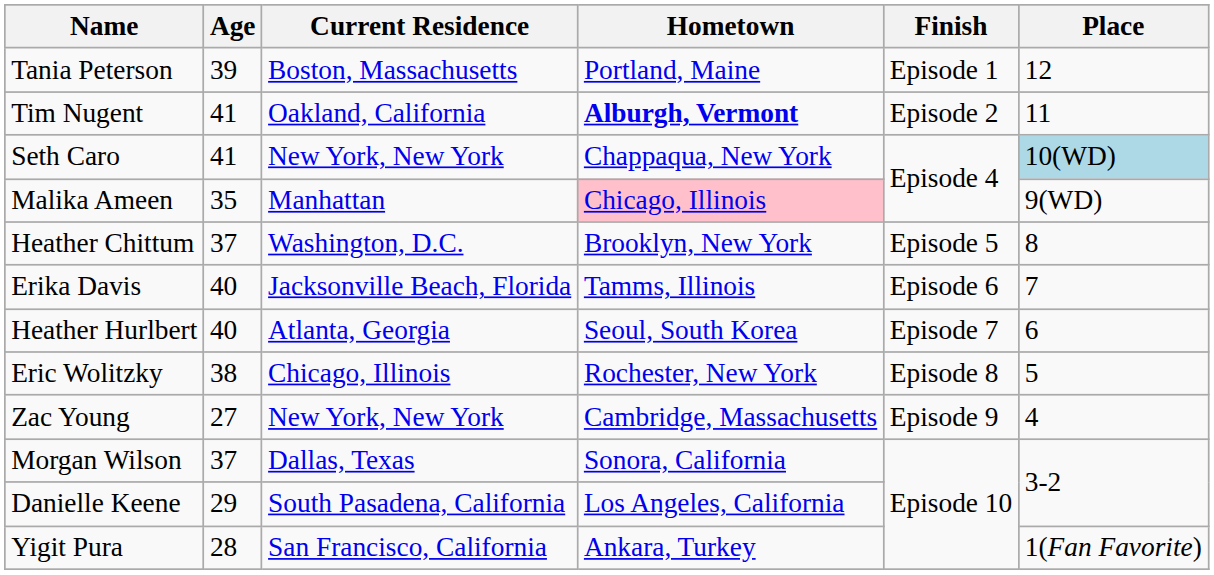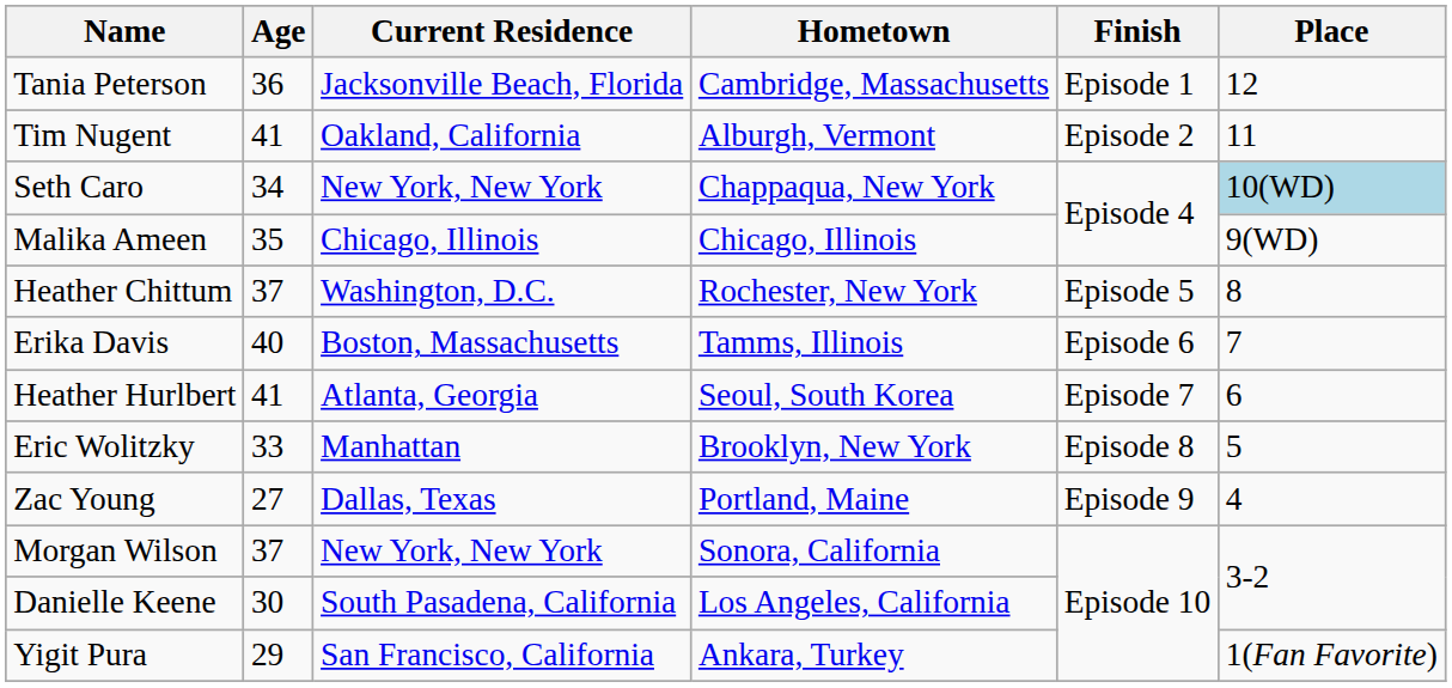 <table class="wikitable sortable">
 <tr>
 <th>Name</th>
 <th>Age</th>
 <th>Current Residence</th>
 <th>Hometown</th>
 <th>Finish</th>
 <th>Place</th>
 </tr>
 <tr>
 <td>Tania Peterson</td>
-<td>39</td>
-<td><a href='#'>Boston, Massachusetts</a></td>
-<td><a href='#'>Portland, Maine</a></td>
+<td>36</td>
+<td><a href='#'>Jacksonville Beach, Florida</a></td>
+<td><a href='#'>Cambridge, Massachusetts</a></td>
 <td>Episode 1</td>
 <td>12</td>
 </tr>
 <tr>
 <td>Tim Nugent</td>
 <td>41</td>
 <td><a href='#'>Oakland, California</a></td>
-<td><strong><a href='#'>Alburgh, Vermont</a></strong></td>
+<td><a href='#'>Alburgh, Vermont</a></td>
 <td>Episode 2</td>
 <td>11</td>
 </tr>
 <tr>
 <td>Seth Caro</td>
-<td>41</td>
+<td>34</td>
 <td><a href='#'>New York, New York</a></td>
 <td><a href='#'>Chappaqua, New York</a></td>
 <td rowspan=2>Episode 4</td>
 <td style="background: lightblue;">10(WD)</td>
 </tr>
 <tr>
 <td>Malika Ameen</td>
 <td>35</td>
-<td><a href='#'>Manhattan</a></td>
-<td style="background: pink;"><a href='#'>Chicago, Illinois</a></td>
+<td><a href='#'>Chicago, Illinois</a></td>
+<td><a href='#'>Chicago, Illinois</a></td>
 <td>9(WD)</td>
 </tr>
 <tr>
 <td>Heather Chittum</td>
 <td>37</td>
 <td><a href='#'>Washington, D.C.</a></td>
-<td><a href='#'>Brooklyn, New York</a></td>
+<td><a href='#'>Rochester, New York</a></td>
 <td>Episode 5</td>
 <td>8</td>
 </tr>
 <tr>
 <td>Erika Davis</td>
 <td>40</td>
-<td><a href='#'>Jacksonville Beach, Florida</a></td>
+<td><a href='#'>Boston, Massachusetts</a></td>
 <td><a href='#'>Tamms, Illinois</a></td>
 <td>Episode 6</td>
 <td>7</td>
 </tr>
 <tr>
 <td>Heather Hurlbert</td>
-<td>40</td>
+<td>41</td>
 <td><a href='#'>Atlanta, Georgia</a></td>
 <td><a href='#'>Seoul, South Korea</a></td>
 <td>Episode 7</td>
 <td>6</td>
 </tr>
 <tr>
 <td>Eric Wolitzky</td>
-<td>38</td>
-<td><a href='#'>Chicago, Illinois</a></td>
-<td><a href='#'>Rochester, New York</a></td>
+<td>33</td>
+<td><a href='#'>Manhattan</a></td>
+<td><a href='#'>Brooklyn, New York</a></td>
 <td>Episode 8</td>
 <td>5</td>
 </tr>
 <tr>
 <td>Zac Young</td>
 <td>27</td>
-<td><a href='#'>New York, New York</a></td>
-<td><a href='#'>Cambridge, Massachusetts</a></td>
+<td><a href='#'>Dallas, Texas</a></td>
+<td><a href='#'>Portland, Maine</a></td>
 <td>Episode 9</td>
 <td>4</td>
 </tr>
 <tr>
 <td>Morgan Wilson</td>
 <td>37</td>
-<td><a href='#'>Dallas, Texas</a></td>
+<td><a href='#'>New York, New York</a></td>
 <td><a href='#'>Sonora, California</a></td>
 <td rowspan=3>Episode 10</td>
 <td rowspan=2>3-2</td>
 </tr>
 <tr>
 <td>Danielle Keene</td>
-<td>29</td>
+<td>30</td>
 <td><a href='#'>South Pasadena, California</a></td>
 <td><a href='#'>Los Angeles, California</a></td>
 </tr>
 <tr>
 <td>Yigit Pura</td>
-<td>28</td>
+<td>29</td>
 <td><a href='#'>San Francisco, California</a></td>
 <td><a href='#'>Ankara, Turkey</a></td>
 <td>1(<em>Fan Favorite</em>)</td>
 </tr>
 </table>
